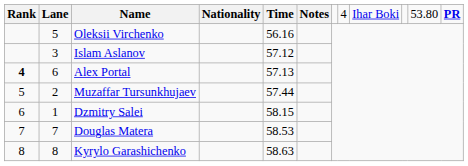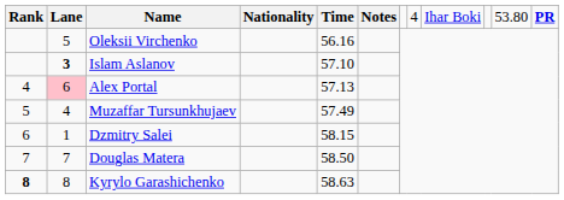 <table class="wikitable sortable" style="text-align:center">
 <tr>
 <th>Rank</th>
 <th>Lane</th>
 <th>Name</th>
 <th>Nationality</th>
 <th>Time</th>
 <th>Notes</th>
 <td></td>
 <td>4</td>
 <td align=left><a href='#'>Ihar Boki</a></td>
 <td align=left></td>
 <td>53.80</td>
 <td><strong><a href='#'>PR</a></strong></td>
 </tr>
 <tr>
 <td></td>
 <td>5</td>
 <td align=left><a href='#'>Oleksii Virchenko</a></td>
 <td align=left></td>
 <td>56.16</td>
 <td></td>
 </tr>
 <tr>
 <td></td>
-<td>3</td>
+<td><strong>3</strong></td>
 <td align=left><a href='#'>Islam Aslanov</a></td>
 <td align=left></td>
-<td>57.12</td>
+<td>57.10</td>
 <td></td>
 </tr>
 <tr>
-<td><strong>4</strong></td>
-<td>6</td>
+<td>4</td>
+<td style="background: pink;">6</td>
 <td align=left><a href='#'>Alex Portal</a></td>
 <td align=left></td>
 <td>57.13</td>
 <td></td>
 </tr>
 <tr>
 <td>5</td>
-<td>2</td>
+<td>4</td>
 <td align=left><a href='#'>Muzaffar Tursunkhujaev</a></td>
 <td align=left></td>
-<td>57.44</td>
+<td>57.49</td>
 <td></td>
 </tr>
 <tr>
 <td>6</td>
 <td>1</td>
 <td align=left><a href='#'>Dzmitry Salei</a></td>
 <td align=left></td>
 <td>58.15</td>
 <td></td>
 </tr>
 <tr>
 <td>7</td>
 <td>7</td>
 <td align=left><a href='#'>Douglas Matera</a></td>
 <td align=left></td>
-<td>58.53</td>
+<td>58.50</td>
 <td></td>
 </tr>
 <tr>
-<td>8</td>
+<td><strong>8</strong></td>
 <td>8</td>
 <td align=left><a href='#'>Kyrylo Garashichenko</a></td>
 <td align=left></td>
 <td>58.63</td>
 <td></td>
 </tr>
 </table>
